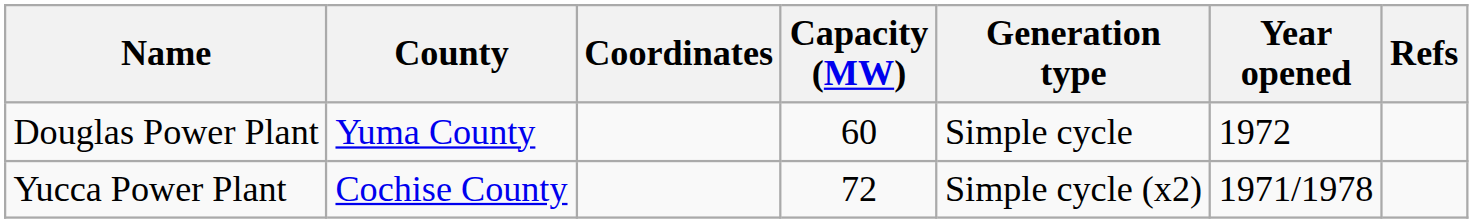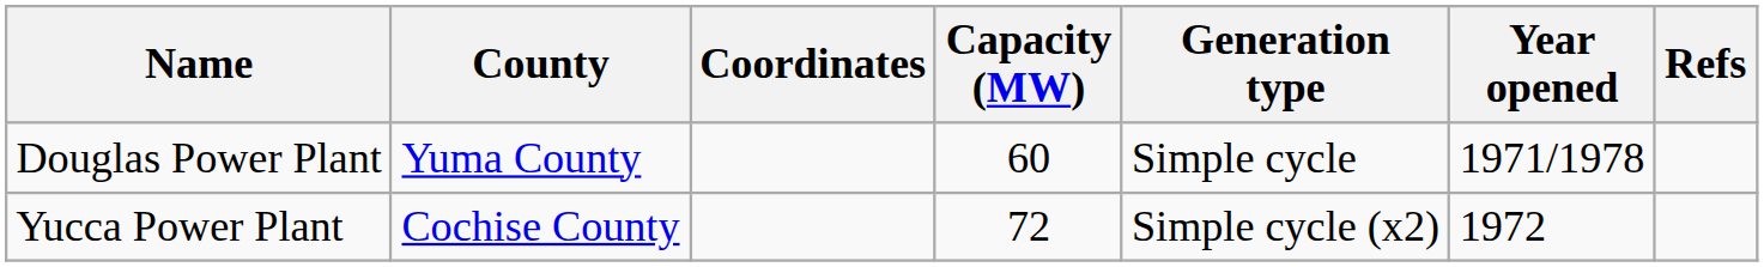 <table class="wikitable sortable">
 <tr>
 <th>Name</th>
 <th>County</th>
 <th>Coordinates</th>
 <th>Capacity<br>(<a href='#'>MW</a>)</th>
 <th>Generation<br>type</th>
 <th>Year<br>opened</th>
 <th>Refs</th>
 </tr>
 <tr>
 <td>Douglas Power Plant</td>
 <td><a href='#'>Yuma County</a></td>
 <td></td>
 <td align=center>60</td>
 <td>Simple cycle</td>
-<td>1972</td>
+<td>1971/1978</td>
 <td></td>
 </tr>
 <tr>
 <td>Yucca Power Plant</td>
 <td><a href='#'>Cochise County</a></td>
 <td></td>
 <td align=center>72</td>
 <td>Simple cycle (x2)</td>
-<td>1971/1978</td>
+<td>1972</td>
 <td></td>
 </tr>
 </table>
